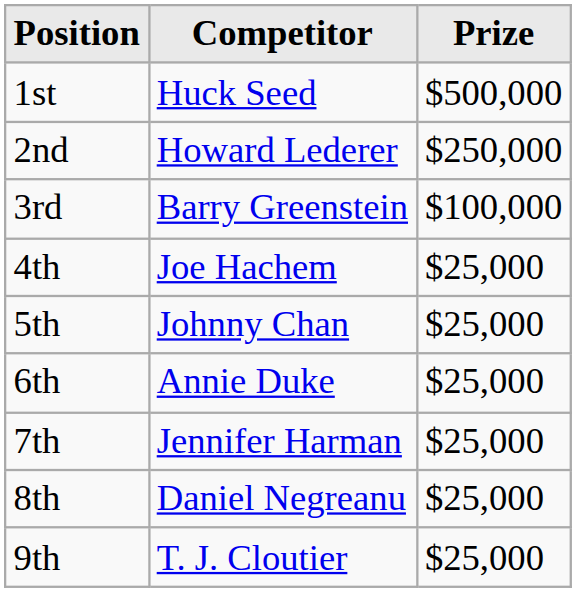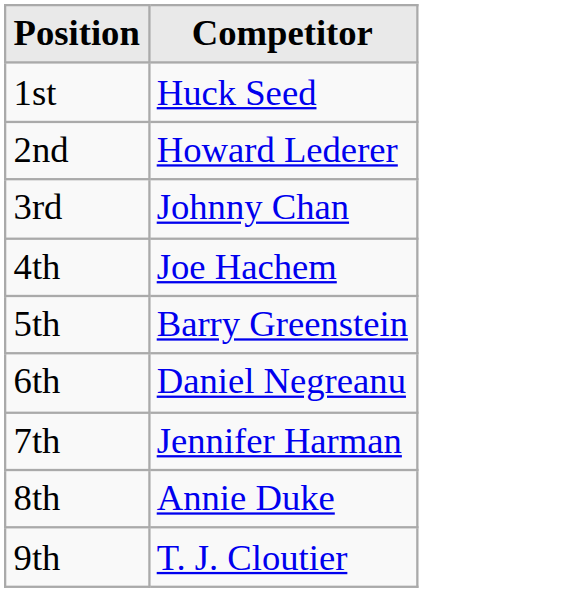 <table class="wikitable">
 <tr>
 <th style="background: #E9E9E9;">Position</th>
 <th style="background: #E9E9E9;">Competitor</th>
-<th style="background: #E9E9E9;">Prize</th>
 </tr>
 <tr>
 <td>1st</td>
 <td><a href='#'>Huck Seed</a></td>
-<td>$500,000</td>
 </tr>
 <tr>
 <td>2nd</td>
 <td><a href='#'>Howard Lederer</a></td>
-<td>$250,000</td>
 </tr>
 <tr>
 <td>3rd</td>
-<td><a href='#'>Barry Greenstein</a></td>
-<td>$100,000</td>
+<td><a href='#'>Johnny Chan</a></td>
 </tr>
 <tr>
 <td>4th</td>
 <td><a href='#'>Joe Hachem</a></td>
-<td>$25,000</td>
 </tr>
 <tr>
 <td>5th</td>
-<td><a href='#'>Johnny Chan</a></td>
-<td>$25,000</td>
+<td><a href='#'>Barry Greenstein</a></td>
 </tr>
 <tr>
 <td>6th</td>
-<td><a href='#'>Annie Duke</a></td>
-<td>$25,000</td>
+<td><a href='#'>Daniel Negreanu</a></td>
 </tr>
 <tr>
 <td>7th</td>
 <td><a href='#'>Jennifer Harman</a></td>
-<td>$25,000</td>
 </tr>
 <tr>
 <td>8th</td>
-<td><a href='#'>Daniel Negreanu</a></td>
-<td>$25,000</td>
+<td><a href='#'>Annie Duke</a></td>
 </tr>
 <tr>
 <td>9th</td>
 <td><a href='#'>T. J. Cloutier</a></td>
-<td>$25,000</td>
 </tr>
 </table>
